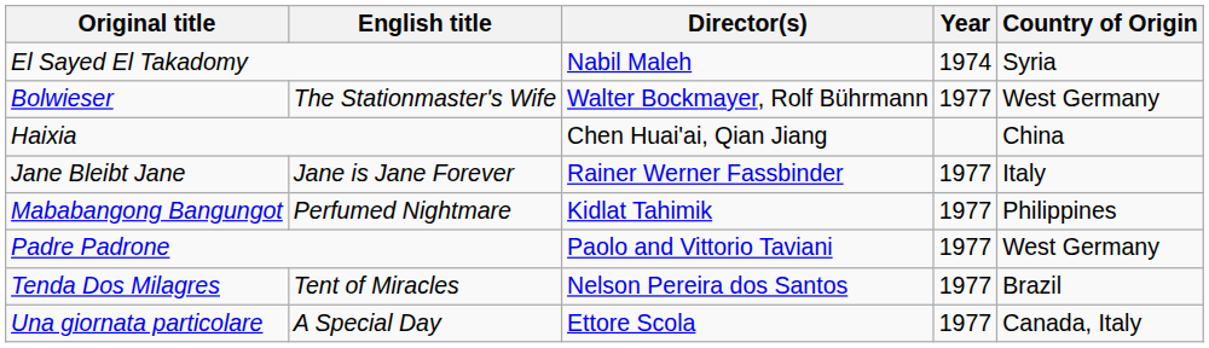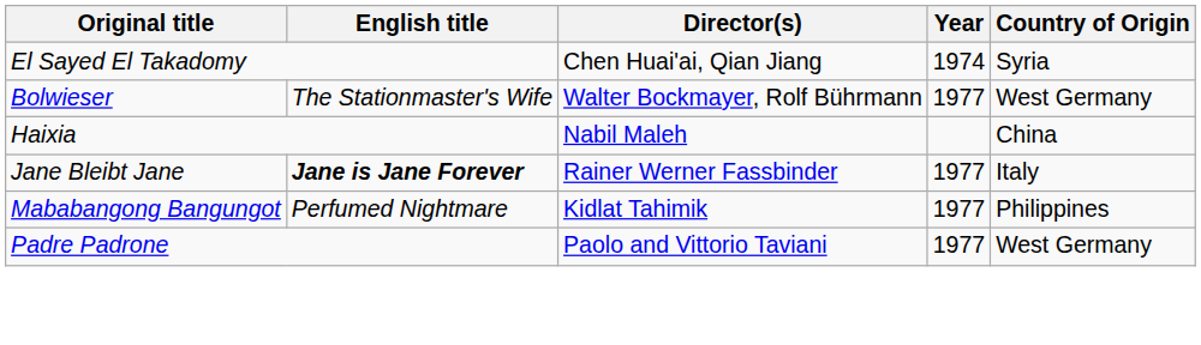 <table class="wikitable sortable">
 <tr>
 <th>Original title</th>
 <th>English title</th>
 <th>Director(s)</th>
 <th>Year</th>
 <th>Country of Origin</th>
 </tr>
 <tr>
 <td colspan="2"><em>El Sayed El Takadomy</em></td>
-<td><a href='#'>Nabil Maleh</a></td>
+<td>Chen Huai'ai, Qian Jiang</td>
 <td>1974</td>
 <td>Syria</td>
 </tr>
 <tr>
 <td><em><a href='#'>Bolwieser</a></em></td>
 <td><em>The Stationmaster's Wife</em></td>
 <td><a href='#'>Walter Bockmayer</a>, Rolf Bührmann</td>
 <td>1977</td>
 <td>West Germany</td>
 </tr>
 <tr>
 <td colspan="2"><em>Haixia</em></td>
-<td>Chen Huai'ai, Qian Jiang</td>
+<td><a href='#'>Nabil Maleh</a></td>
 <td></td>
 <td>China</td>
 </tr>
 <tr>
 <td><em>Jane Bleibt Jane</em></td>
-<td><em>Jane is Jane Forever</em></td>
+<td><strong><em>Jane is Jane Forever</em></strong></td>
 <td><a href='#'>Rainer Werner Fassbinder</a></td>
 <td>1977</td>
 <td>Italy</td>
 </tr>
 <tr>
 <td><em><a href='#'>Mababangong Bangungot</a></em></td>
 <td><em>Perfumed Nightmare</em></td>
 <td><a href='#'>Kidlat Tahimik</a></td>
 <td>1977</td>
 <td>Philippines</td>
 </tr>
 <tr>
 <td colspan="2"><em><a href='#'>Padre Padrone</a></em></td>
 <td><a href='#'>Paolo and Vittorio Taviani</a></td>
 <td>1977</td>
 <td>West Germany</td>
 </tr>
-<tr>
-<td><em><a href='#'>Tenda Dos Milagres</a></em></td>
-<td><em>Tent of Miracles</em></td>
-<td><a href='#'>Nelson Pereira dos Santos</a></td>
-<td>1977</td>
-<td>Brazil</td>
-</tr>
-<tr>
-<td><em><a href='#'>Una giornata particolare</a></em></td>
-<td><em>A Special Day</em></td>
-<td><a href='#'>Ettore Scola</a></td>
-<td>1977</td>
-<td>Canada, Italy</td>
-</tr>
 </table>
